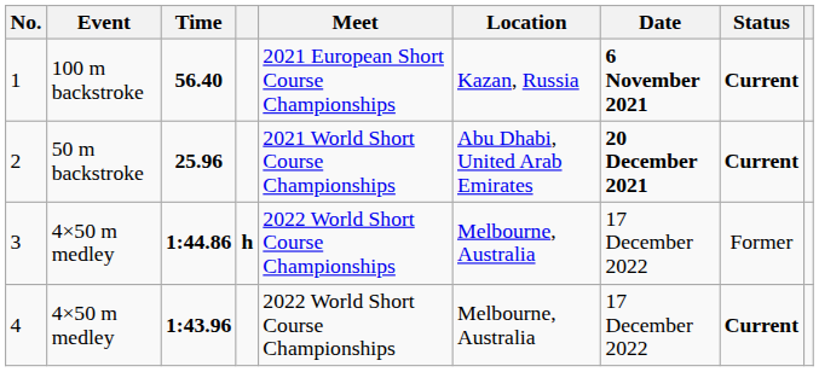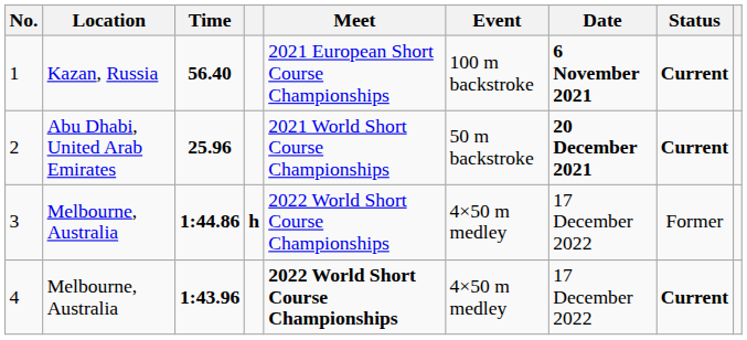 <table class="wikitable sortable">
 <tr>
 <th>No.</th>
-<th>Event</th>
+<th>Location</th>
 <th>Time</th>
 <th></th>
 <th>Meet</th>
-<th>Location</th>
+<th>Event</th>
 <th>Date</th>
 <th>Status</th>
 <th></th>
 </tr>
 <tr>
 <td>1</td>
-<td>100 m backstroke</td>
+<td><a href='#'>Kazan</a>, <a href='#'>Russia</a></td>
 <td style="text-align:center;"><strong>56.40</strong></td>
 <td></td>
 <td><a href='#'>2021 European Short Course Championships</a></td>
-<td><a href='#'>Kazan</a>, <a href='#'>Russia</a></td>
+<td>100 m backstroke</td>
 <td><strong>6 November 2021</strong></td>
 <td style="text-align:center;"><strong>Current</strong></td>
 <td style="text-align:center;"></td>
 </tr>
 <tr>
 <td>2</td>
-<td>50 m backstroke</td>
+<td><a href='#'>Abu Dhabi</a>, <a href='#'>United Arab Emirates</a></td>
 <td style="text-align:center;"><strong>25.96</strong></td>
 <td></td>
 <td><a href='#'>2021 World Short Course Championships</a></td>
-<td><a href='#'>Abu Dhabi</a>, <a href='#'>United Arab Emirates</a></td>
+<td>50 m backstroke</td>
 <td><strong>20 December 2021</strong></td>
 <td style="text-align:center;"><strong>Current</strong></td>
 <td style="text-align:center;"></td>
 </tr>
 <tr>
 <td>3</td>
-<td>4×50 m medley</td>
+<td><a href='#'>Melbourne</a>, <a href='#'>Australia</a></td>
 <td style="text-align:center;"><strong>1:44.86</strong></td>
 <td><strong>h</strong></td>
 <td><a href='#'>2022 World Short Course Championships</a></td>
-<td><a href='#'>Melbourne</a>, <a href='#'>Australia</a></td>
+<td>4×50 m medley</td>
 <td>17 December 2022</td>
 <td style="text-align:center;">Former</td>
 <td style="text-align:center;"></td>
 </tr>
 <tr>
 <td>4</td>
-<td>4×50 m medley</td>
+<td>Melbourne, Australia</td>
 <td style="text-align:center;"><strong>1:43.96</strong></td>
 <td></td>
-<td>2022 World Short Course Championships</td>
-<td>Melbourne, Australia</td>
+<td><strong>2022 World Short Course Championships</strong></td>
+<td>4×50 m medley</td>
 <td>17 December 2022</td>
 <td style="text-align:center;"><strong>Current</strong></td>
 <td style="text-align:center;"></td>
 </tr>
 </table>
